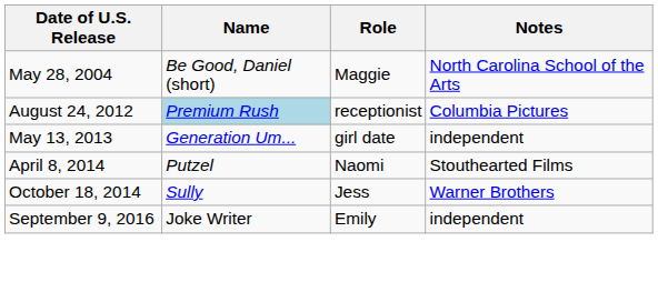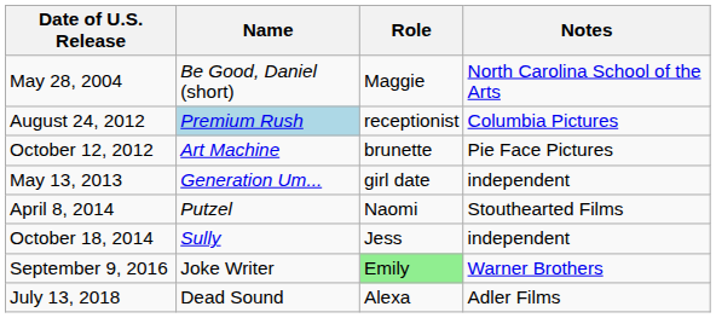 <table class="wikitable sortable">
 <tr>
 <th>Date of U.S. Release</th>
 <th class="unsortable">Name</th>
 <th class="unsortable">Role</th>
 <th class="unsortable">Notes</th>
 </tr>
 <tr>
 <td>May 28, 2004</td>
 <td><em>Be Good, Daniel</em> (short)</td>
 <td>Maggie</td>
 <td><a href='#'>North Carolina School of the Arts</a></td>
 </tr>
 <tr>
 <td>August 24, 2012</td>
 <td style="background: lightblue;"><em><a href='#'>Premium Rush</a></em></td>
 <td>receptionist</td>
 <td><a href='#'>Columbia Pictures</a></td>
 </tr>
 <tr>
+<td>October 12, 2012</td>
+<td><em><a href='#'>Art Machine</a></em></td>
+<td>brunette</td>
+<td>Pie Face Pictures</td>
+</tr>
+<tr>
 <td>May 13, 2013</td>
 <td><em><a href='#'>Generation Um...</a></em></td>
 <td>girl date</td>
 <td>independent</td>
 </tr>
 <tr>
 <td>April 8, 2014</td>
 <td><em>Putzel</em></td>
 <td>Naomi</td>
 <td>Stouthearted Films</td>
 </tr>
 <tr>
 <td>October 18, 2014</td>
 <td><a href='#'><em>Sully</em></a></td>
 <td>Jess</td>
-<td><a href='#'>Warner Brothers</a></td>
+<td>independent</td>
 </tr>
 <tr>
 <td>September 9, 2016</td>
 <td>Joke Writer</td>
-<td>Emily</td>
-<td>independent</td>
+<td style="background: lightgreen;">Emily</td>
+<td><a href='#'>Warner Brothers</a></td>
+</tr>
+<tr>
+<td>July 13, 2018</td>
+<td>Dead Sound</td>
+<td>Alexa</td>
+<td>Adler Films</td>
 </tr>
 </table>
